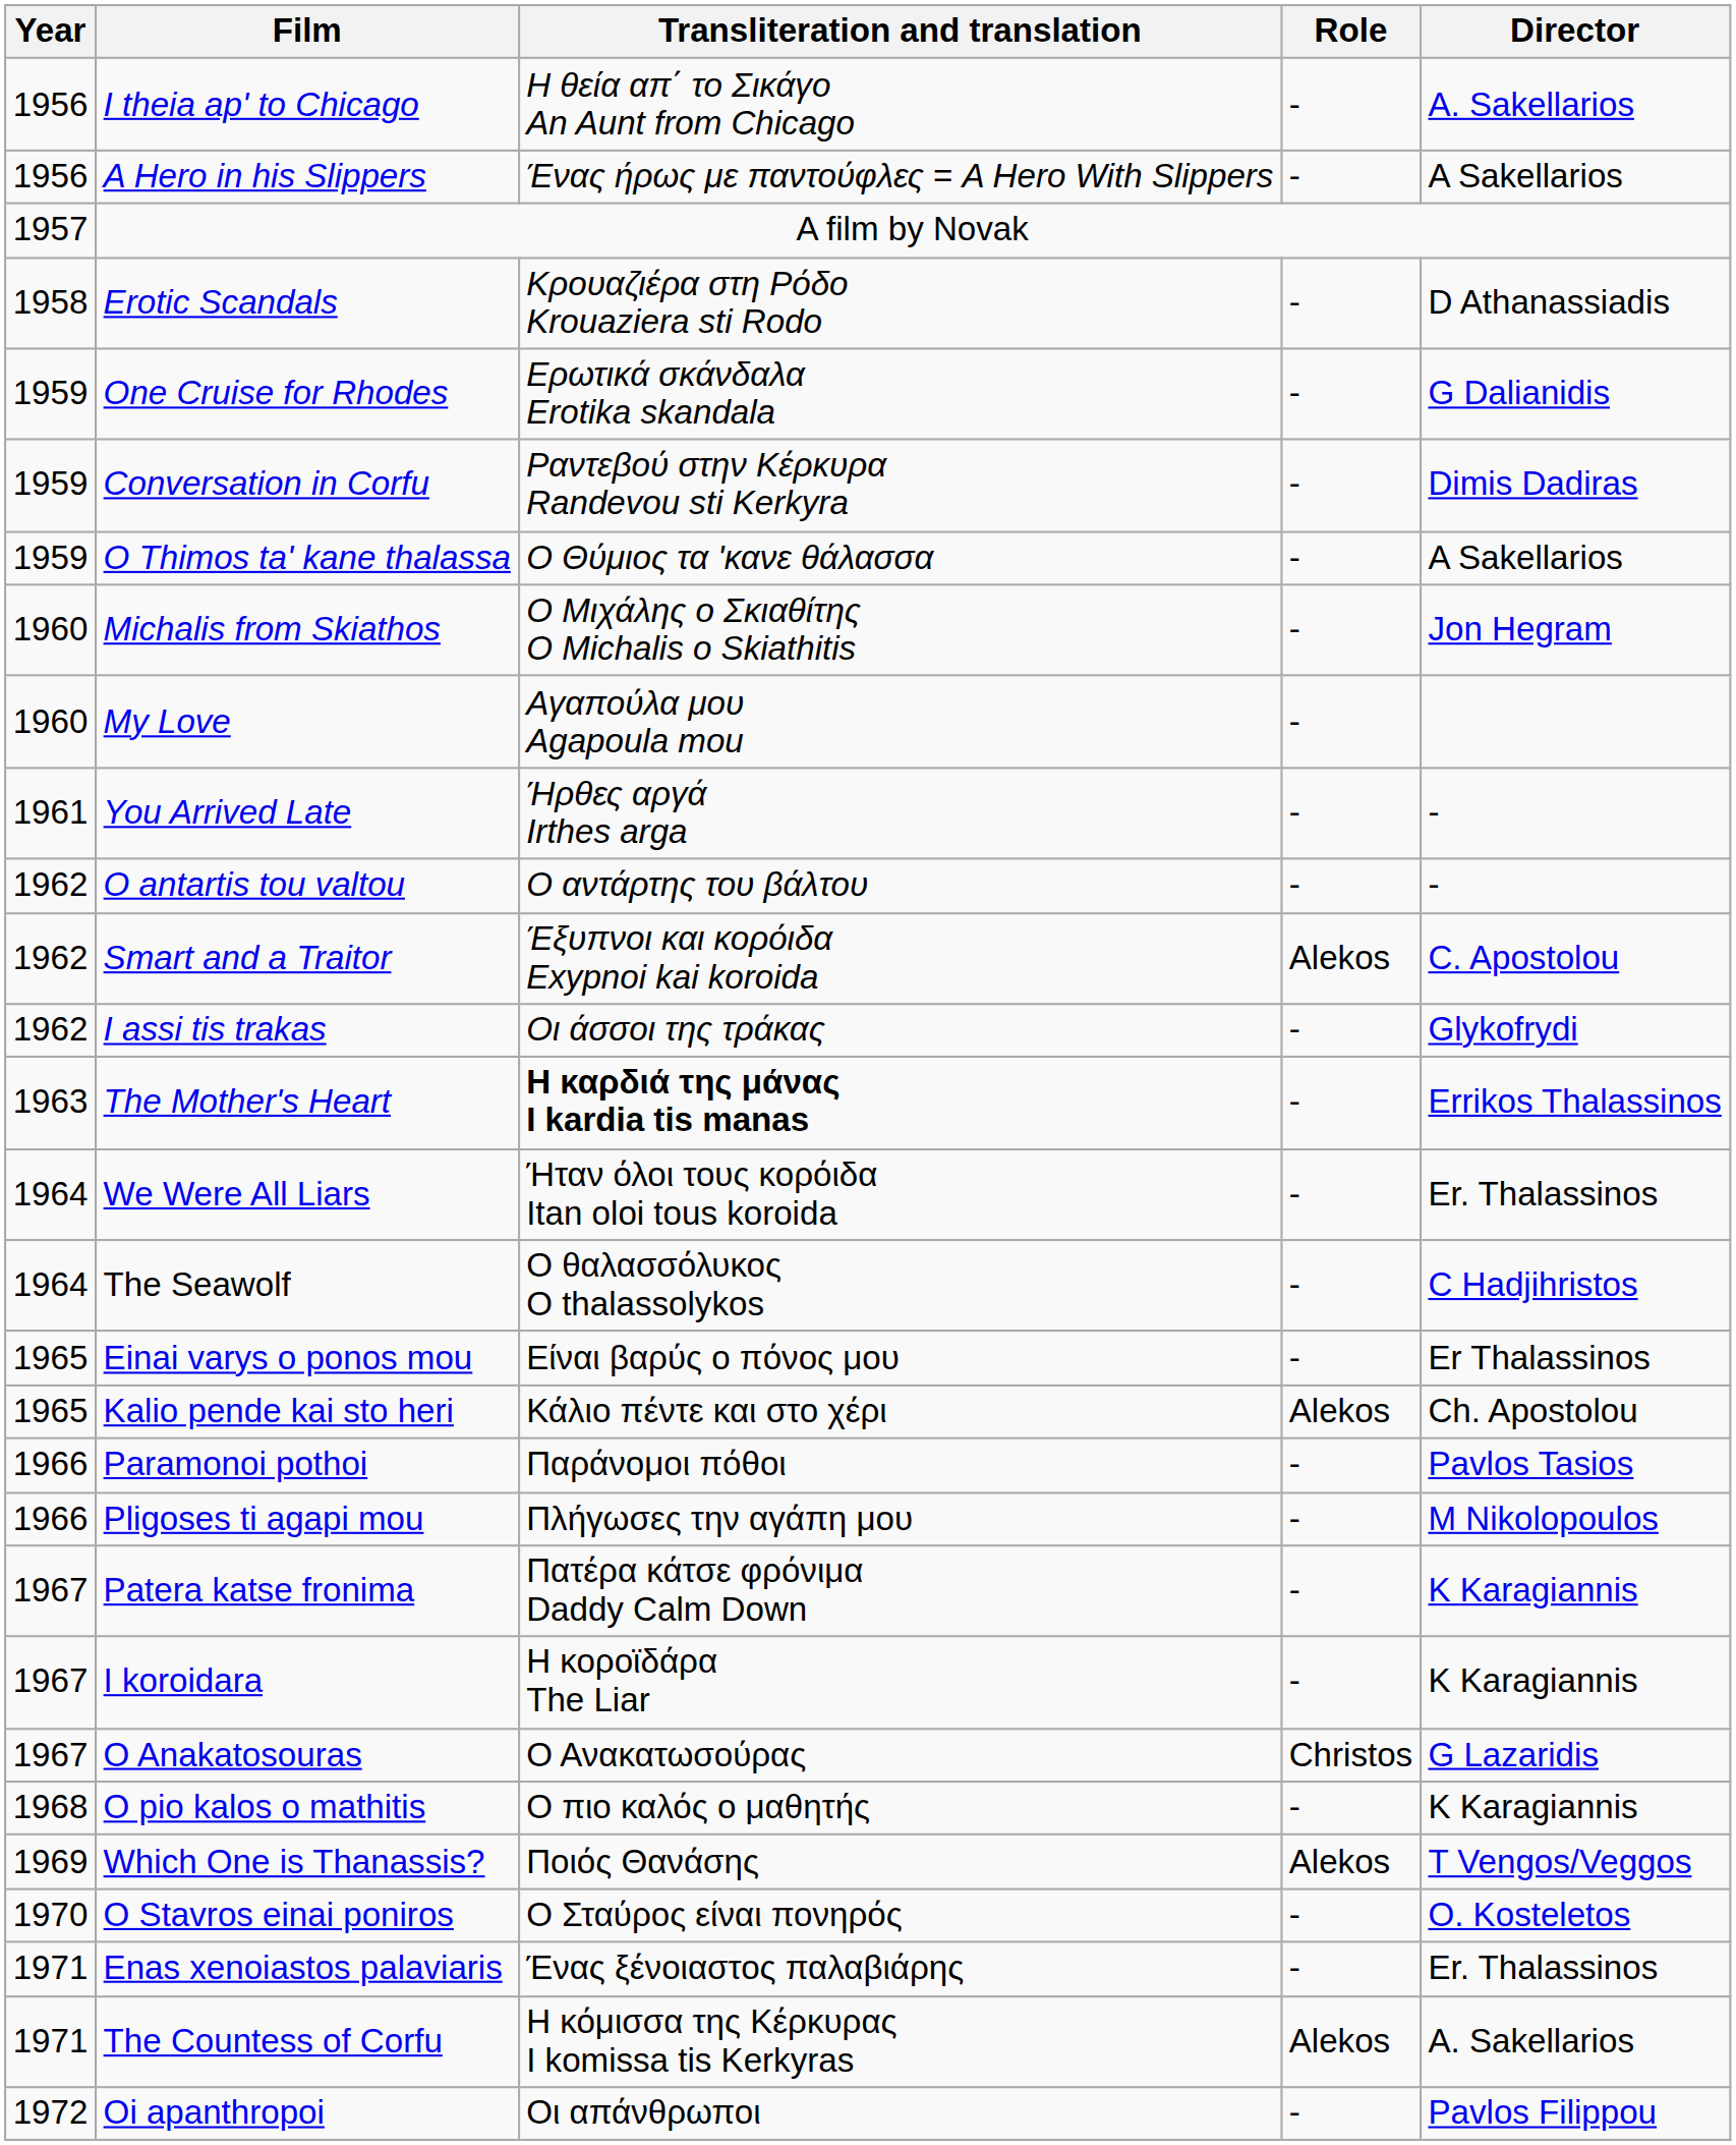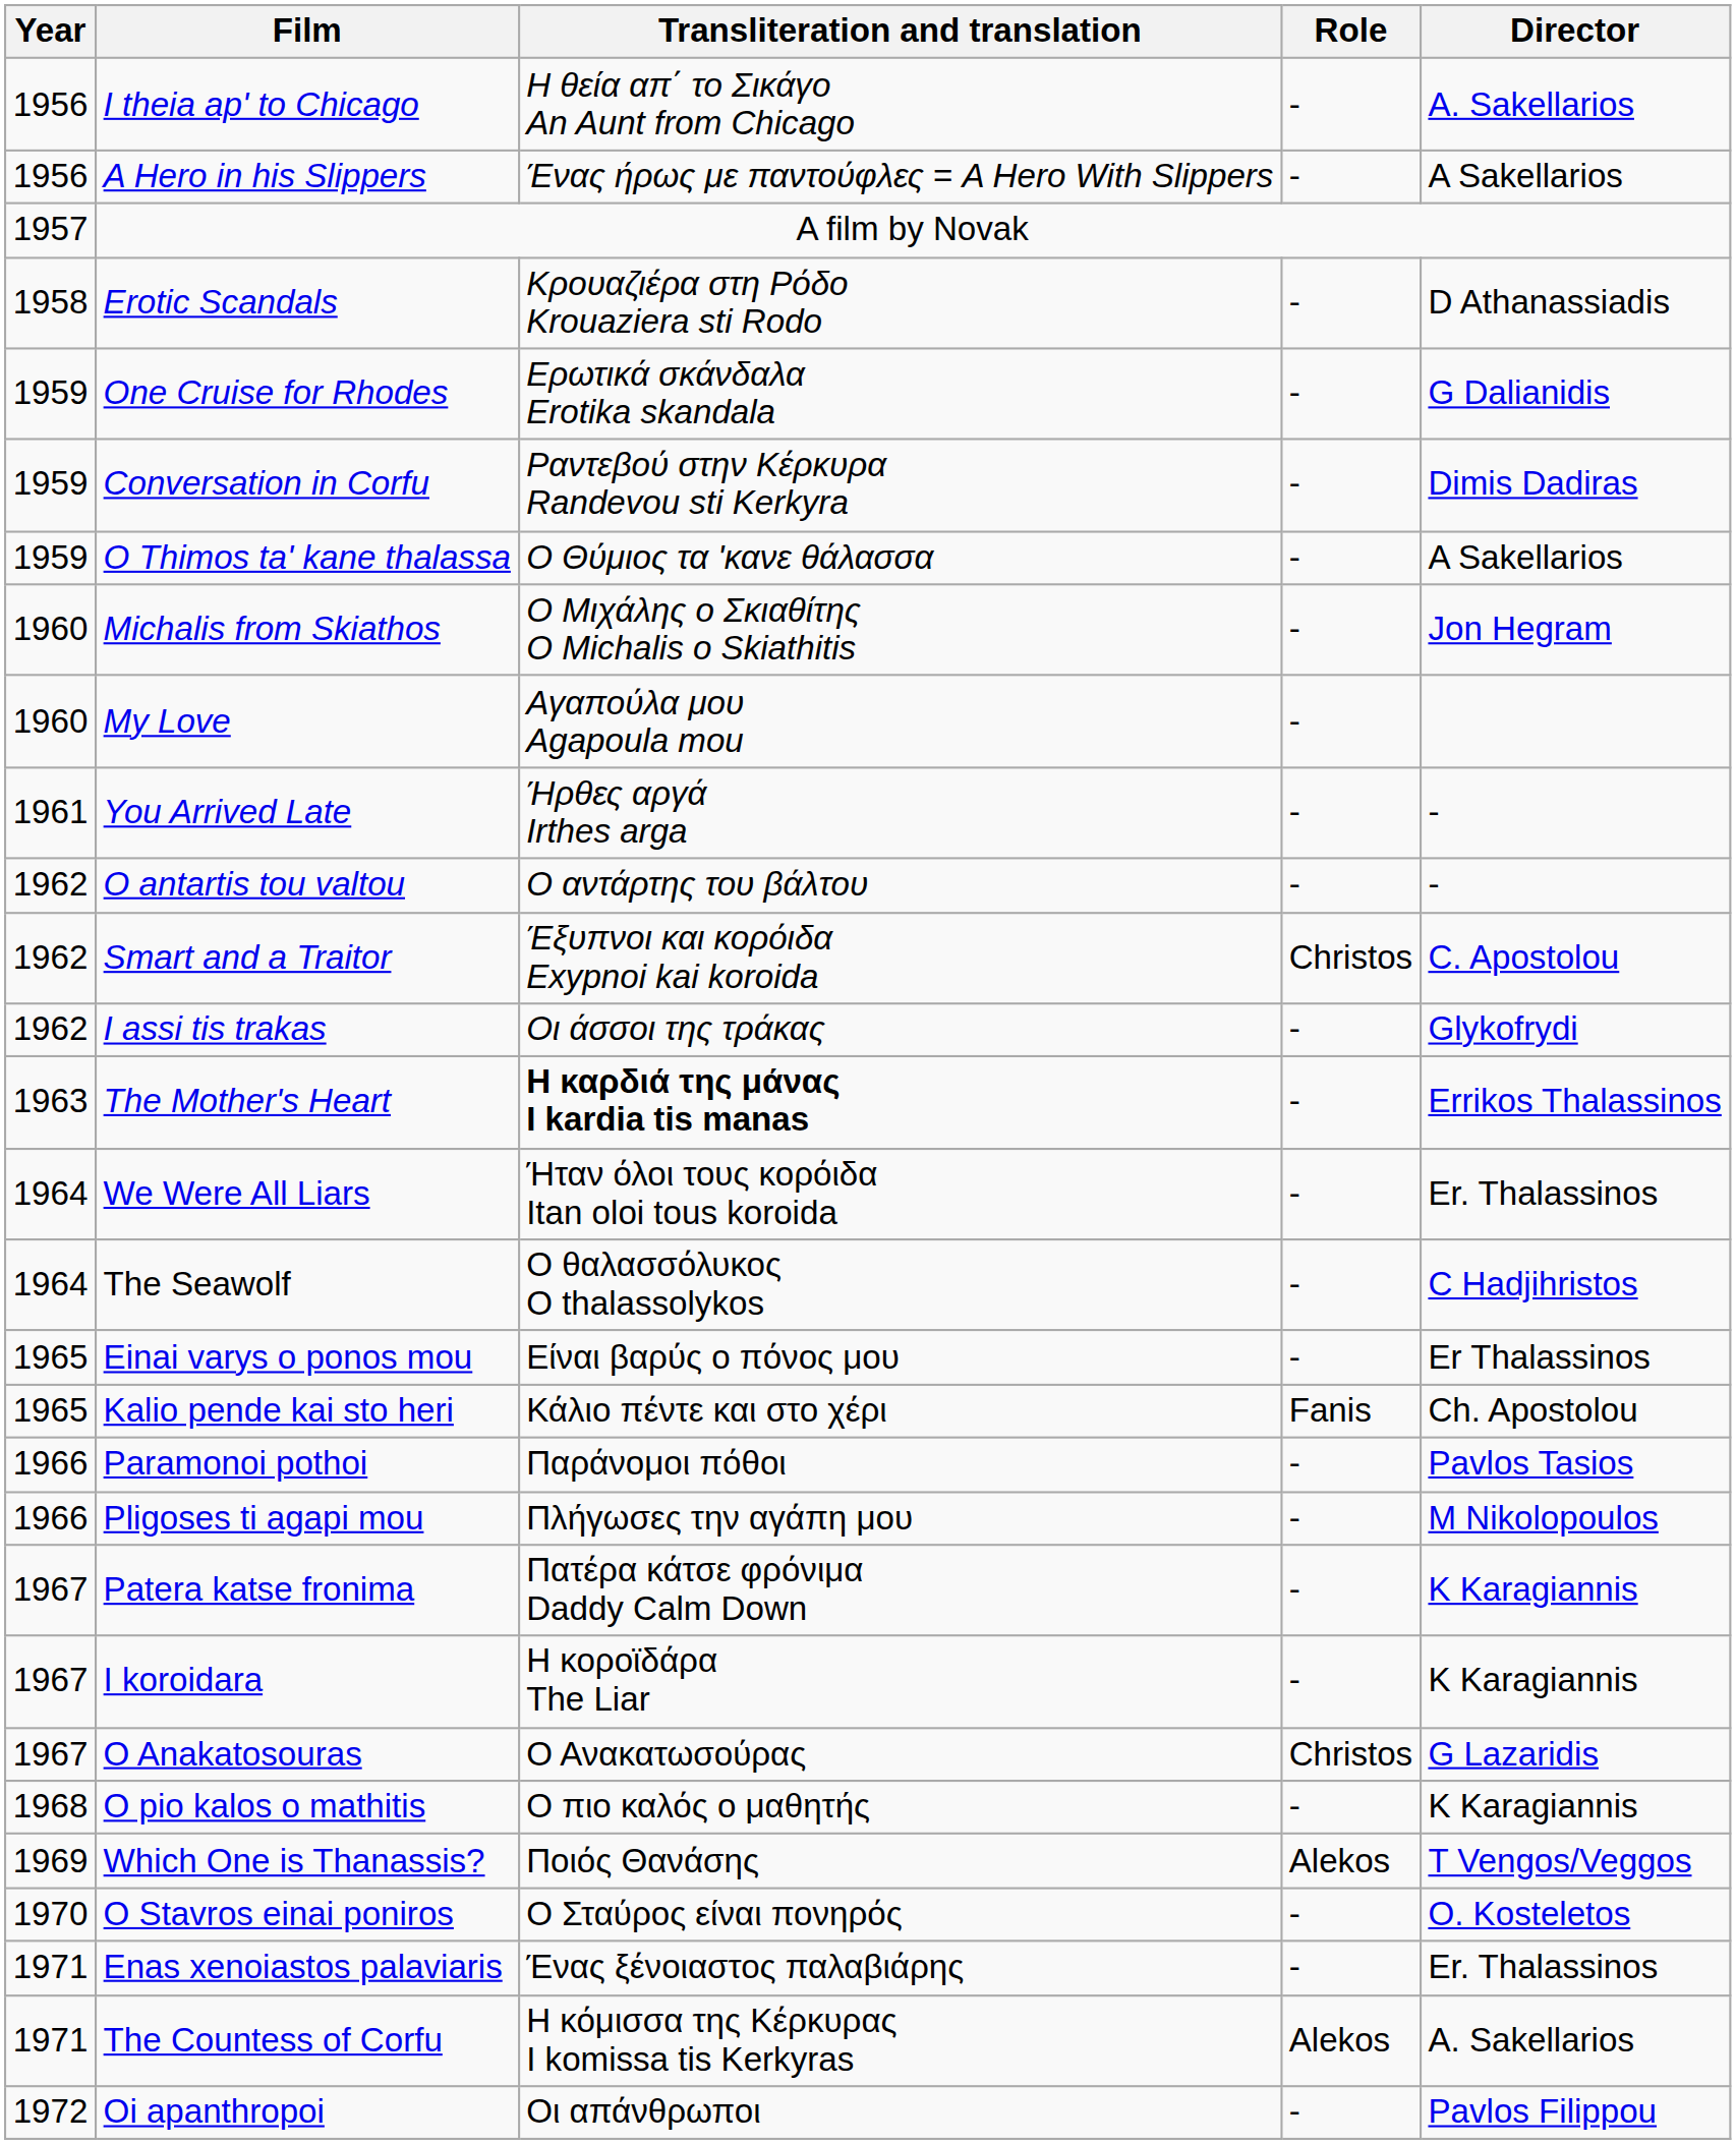 <table class="wikitable">
 <tr style="background:#efefef;">
 <th>Year</th>
 <th>Film</th>
 <th>Transliteration and translation</th>
 <th>Role</th>
 <th>Director</th>
 </tr>
 <tr>
 <td>1956</td>
 <td><em><a href='#'>I theia ap' to Chicago</a></em></td>
 <td><em>Η θεία απ΄ το Σικάγο</em><br><em>An Aunt from Chicago</em></td>
 <td>-</td>
 <td><a href='#'>A. Sakellarios</a></td>
 </tr>
 <tr>
 <td>1956</td>
 <td><em><a href='#'>A Hero in his Slippers</a></em></td>
 <td><em>Ένας ήρως με παντούφλες</em> = <em>A Hero With Slippers</em></td>
 <td>-</td>
 <td>A Sakellarios</td>
 </tr>
 <tr>
 <td>1957</td>
 <td colspan="4" style="text-align:center;">A film by Novak</td>
 </tr>
 <tr>
 <td>1958</td>
 <td><em><a href='#'>Erotic Scandals</a></em></td>
 <td><em>Κρουαζιέρα στη Ρόδο</em><br><em>Krouaziera sti Rodo</em></td>
 <td>-</td>
 <td>D Athanassiadis</td>
 </tr>
 <tr>
 <td>1959</td>
 <td><em><a href='#'>One Cruise for Rhodes</a></em></td>
 <td><em>Ερωτικά σκάνδαλα</em><br><em>Erotika skandala</em></td>
 <td>-</td>
 <td><a href='#'>G Dalianidis</a></td>
 </tr>
 <tr>
 <td>1959</td>
 <td><em><a href='#'>Conversation in Corfu</a></em></td>
 <td><em>Ραντεβού στην Κέρκυρα</em><br><em>Randevou sti Kerkyra</em></td>
 <td>-</td>
 <td><a href='#'>Dimis Dadiras</a></td>
 </tr>
 <tr>
 <td>1959</td>
 <td><em><a href='#'>O Thimos ta' kane thalassa</a></em></td>
 <td><em>Ο Θύμιος τα 'κανε θάλασσα</em></td>
 <td>-</td>
 <td>A Sakellarios</td>
 </tr>
 <tr>
 <td>1960</td>
 <td><em><a href='#'>Michalis from Skiathos</a></em></td>
 <td><em>Ο Μιχάλης ο Σκιαθίτης</em><br><em>O Michalis o Skiathitis</em></td>
 <td>-</td>
 <td><a href='#'>Jon Hegram</a></td>
 </tr>
 <tr>
 <td>1960</td>
 <td><em><a href='#'>My Love</a></em></td>
 <td><em>Αγαπούλα μου</em><br><em>Agapoula mou</em></td>
 <td>-</td>
 </tr>
 <tr>
 <td>1961</td>
 <td><em><a href='#'>You Arrived Late</a></em></td>
 <td><em>Ήρθες αργά</em><br><em>Irthes arga</em></td>
 <td>-</td>
 <td>-</td>
 </tr>
 <tr>
 <td>1962</td>
 <td><em><a href='#'>O antartis tou valtou</a></em></td>
 <td><em>Ο αντάρτης του βάλτου</em></td>
 <td>-</td>
 <td>-</td>
 </tr>
 <tr>
 <td>1962</td>
 <td><em><a href='#'>Smart and a Traitor</a></em></td>
 <td><em>Έξυπνοι και κορόιδα</em><br><em>Exypnoi kai koroida</em></td>
-<td>Alekos</td>
+<td>Christos</td>
 <td><a href='#'>C. Apostolou</a></td>
 </tr>
 <tr>
 <td>1962</td>
 <td><em><a href='#'>I assi tis trakas</a></em></td>
 <td><em>Οι άσσοι της τράκας</em></td>
 <td>-</td>
 <td><a href='#'>Glykofrydi</a></td>
 </tr>
 <tr>
 <td>1963</td>
 <td><em><a href='#'>The Mother's Heart</a></em></td>
 <td><strong>Η καρδιά της μάνας<em><br></em>I kardia tis manas<em></td>
 <td>-</td>
 <td><a href='#'>Errikos Thalassinos</a></td>
 </tr>
 <tr>
 <td>1964</td>
 <td></em><a href='#'>We Were All Liars</a><em></td>
 <td></em>Ήταν όλοι τους κορόιδα<em><br></em>Itan oloi tous koroida<em></td>
 <td>-</td>
 <td>Er. Thalassinos</td>
 </tr>
 <tr>
 <td>1964</td>
 <td></em>The Seawolf<em></td>
 <td></em>Ο θαλασσόλυκος<em><br></em>O thalassolykos<em></td>
 <td>-</td>
 <td><a href='#'>C Hadjihristos</a></td>
 </tr>
 <tr>
 <td>1965</td>
 <td></em><a href='#'>Einai varys o ponos mou</a><em></td>
 <td></em>Είναι βαρύς ο πόνος μου<em></td>
 <td>-</td>
 <td>Er Thalassinos</td>
 </tr>
 <tr>
 <td>1965</td>
 <td></em><a href='#'>Kalio pende kai sto heri</a><em></td>
 <td></em>Κάλιο πέντε και στο χέρι<em></td>
-<td>Alekos</td>
+<td>Fanis</td>
 <td>Ch. Apostolou</td>
 </tr>
 <tr>
 <td>1966</td>
 <td></em><a href='#'>Paramonoi pothoi</a><em></td>
 <td></em>Παράνομοι πόθοι<em></td>
 <td>-</td>
 <td><a href='#'>Pavlos Tasios</a></td>
 </tr>
 <tr>
 <td>1966</td>
 <td></em><a href='#'>Pligoses ti agapi mou</a><em></td>
 <td></em>Πλήγωσες την αγάπη μου<em></td>
 <td>-</td>
 <td><a href='#'>M Nikolopoulos</a></td>
 </tr>
 <tr>
 <td>1967</td>
 <td></em><a href='#'>Patera katse fronima</a><em></td>
 <td></em>Πατέρα κάτσε φρόνιμα<em><br></em>Daddy Calm Down<em></td>
 <td>-</td>
 <td><a href='#'>K Karagiannis</a></td>
 </tr>
 <tr>
 <td>1967</td>
 <td></em><a href='#'>I koroidara</a><em></td>
 <td></em>Η κοροϊδάρα<em><br></em>The Liar<em></td>
 <td>-</td>
 <td>K Karagiannis</td>
 </tr>
 <tr>
 <td>1967</td>
 <td></em><a href='#'>O Anakatosouras</a><em></td>
 <td></em>Ο Ανακατωσούρας<em></td>
 <td>Christos</td>
 <td><a href='#'>G Lazaridis</a></td>
 </tr>
 <tr>
 <td>1968</td>
 <td></em><a href='#'>O pio kalos o mathitis</a><em></td>
 <td></em>Ο πιο καλός ο μαθητής<em></td>
 <td>-</td>
 <td>K Karagiannis</td>
 </tr>
 <tr>
 <td>1969</td>
 <td></em><a href='#'>Which One is Thanassis?</a><em></td>
 <td></em>Ποιός Θανάσης<em></td>
 <td>Alekos</td>
 <td><a href='#'>T Vengos/Veggos</a></td>
 </tr>
 <tr>
 <td>1970</td>
 <td></em><a href='#'>O Stavros einai poniros</a><em></td>
 <td></em>Ο Σταύρος είναι πονηρός<em></td>
 <td>-</td>
 <td><a href='#'>O. Kosteletos</a></td>
 </tr>
 <tr>
 <td>1971</td>
 <td></em><a href='#'>Enas xenoiastos palaviaris</a><em></td>
 <td></em>Ένας ξένοιαστος παλαβιάρης<em></td>
 <td>-</td>
 <td>Er. Thalassinos</td>
 </tr>
 <tr>
 <td>1971</td>
 <td></em><a href='#'>The Countess of Corfu</a><em></td>
 <td></em>Η κόμισσα της Κέρκυρας<em><br></em>I komissa tis Kerkyras<em></td>
 <td>Alekos</td>
 <td>A. Sakellarios</td>
 </tr>
 <tr>
 <td>1972</td>
 <td></em><a href='#'>Oi apanthropoi</a><em></td>
 <td></em>Οι απάνθρωποι<em></td>
 <td>-</td>
 <td><a href='#'>Pavlos Filippou</a></td>
 </tr>
 </table>
